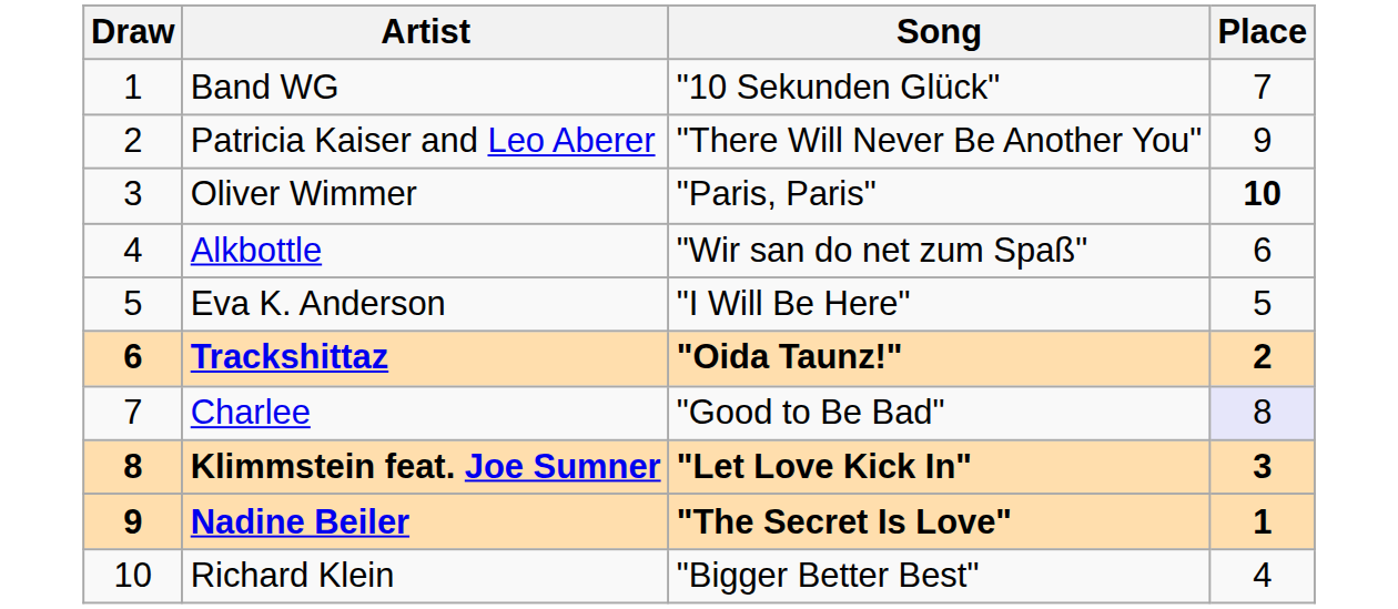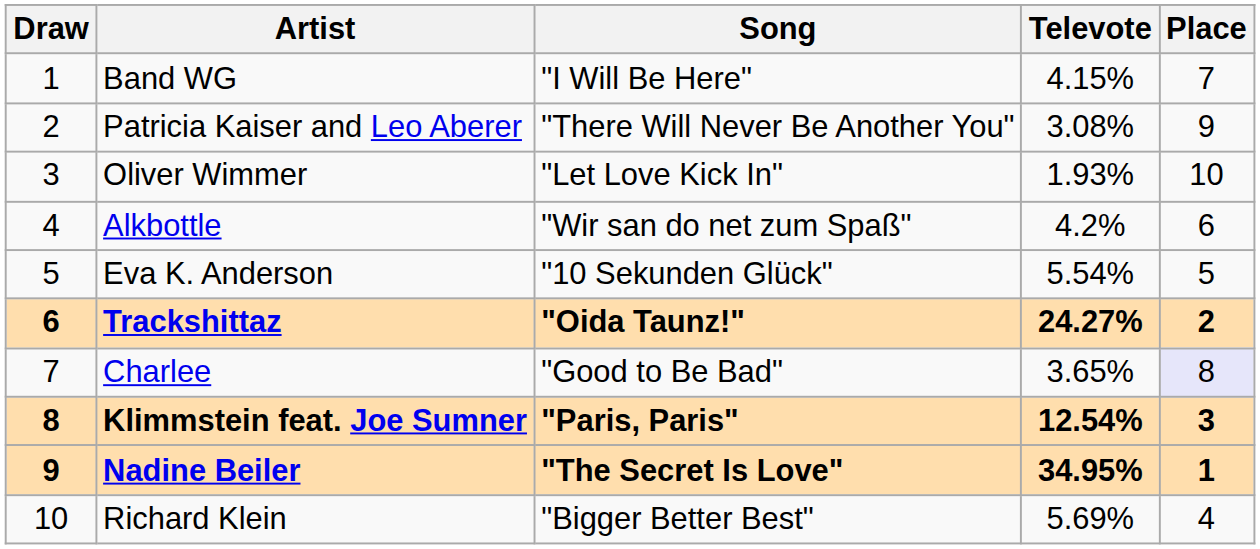 <table class="sortable wikitable" style="margin: 1em auto 1em auto; text-align:center">
 <tr>
 <th>Draw</th>
 <th>Artist</th>
 <th>Song</th>
+<th>Televote</th>
 <th>Place</th>
 </tr>
 <tr>
 <td>1</td>
 <td align="left">Band WG</td>
-<td align="left">"10 Sekunden Glück"</td>
+<td align="left">"I Will Be Here"</td>
+<td>4.15%</td>
 <td>7</td>
 </tr>
 <tr>
 <td>2</td>
 <td align="left">Patricia Kaiser and <a href='#'>Leo Aberer</a></td>
 <td align="left">"There Will Never Be Another You"</td>
+<td>3.08%</td>
 <td>9</td>
 </tr>
 <tr>
 <td>3</td>
 <td align="left">Oliver Wimmer</td>
-<td align="left">"Paris, Paris"</td>
-<td><strong>10</strong></td>
+<td align="left">"Let Love Kick In"</td>
+<td>1.93%</td>
+<td>10</td>
 </tr>
 <tr>
 <td>4</td>
 <td align="left"><a href='#'>Alkbottle</a></td>
 <td align="left">"Wir san do net zum Spaß"</td>
+<td>4.2%</td>
 <td>6</td>
 </tr>
 <tr>
 <td>5</td>
 <td align="left">Eva K. Anderson</td>
-<td align="left">"I Will Be Here"</td>
+<td align="left">"10 Sekunden Glück"</td>
+<td>5.54%</td>
 <td>5</td>
 </tr>
 <tr style="font-weight:bold; background:#FFDEAD;">
 <td>6</td>
 <td align="left"><a href='#'>Trackshittaz</a></td>
 <td align="left">"Oida Taunz!"</td>
+<td>24.27%</td>
 <td>2</td>
 </tr>
 <tr>
 <td>7</td>
 <td align="left"><a href='#'>Charlee</a></td>
 <td align="left">"Good to Be Bad"</td>
+<td>3.65%</td>
 <td style="background: lavender;">8</td>
 </tr>
 <tr style="font-weight:bold; background:#FFDEAD;">
 <td>8</td>
 <td align="left">Klimmstein feat. <a href='#'>Joe Sumner</a></td>
-<td align="left">"Let Love Kick In"</td>
+<td align="left">"Paris, Paris"</td>
+<td>12.54%</td>
 <td>3</td>
 </tr>
 <tr style="font-weight:bold; background:#FFDEAD;">
 <td>9</td>
 <td align="left"><a href='#'>Nadine Beiler</a></td>
 <td align="left">"The Secret Is Love"</td>
+<td>34.95%</td>
 <td>1</td>
 </tr>
 <tr>
 <td>10</td>
 <td align="left">Richard Klein</td>
 <td align="left">"Bigger Better Best"</td>
+<td>5.69%</td>
 <td>4</td>
 </tr>
 </table>
